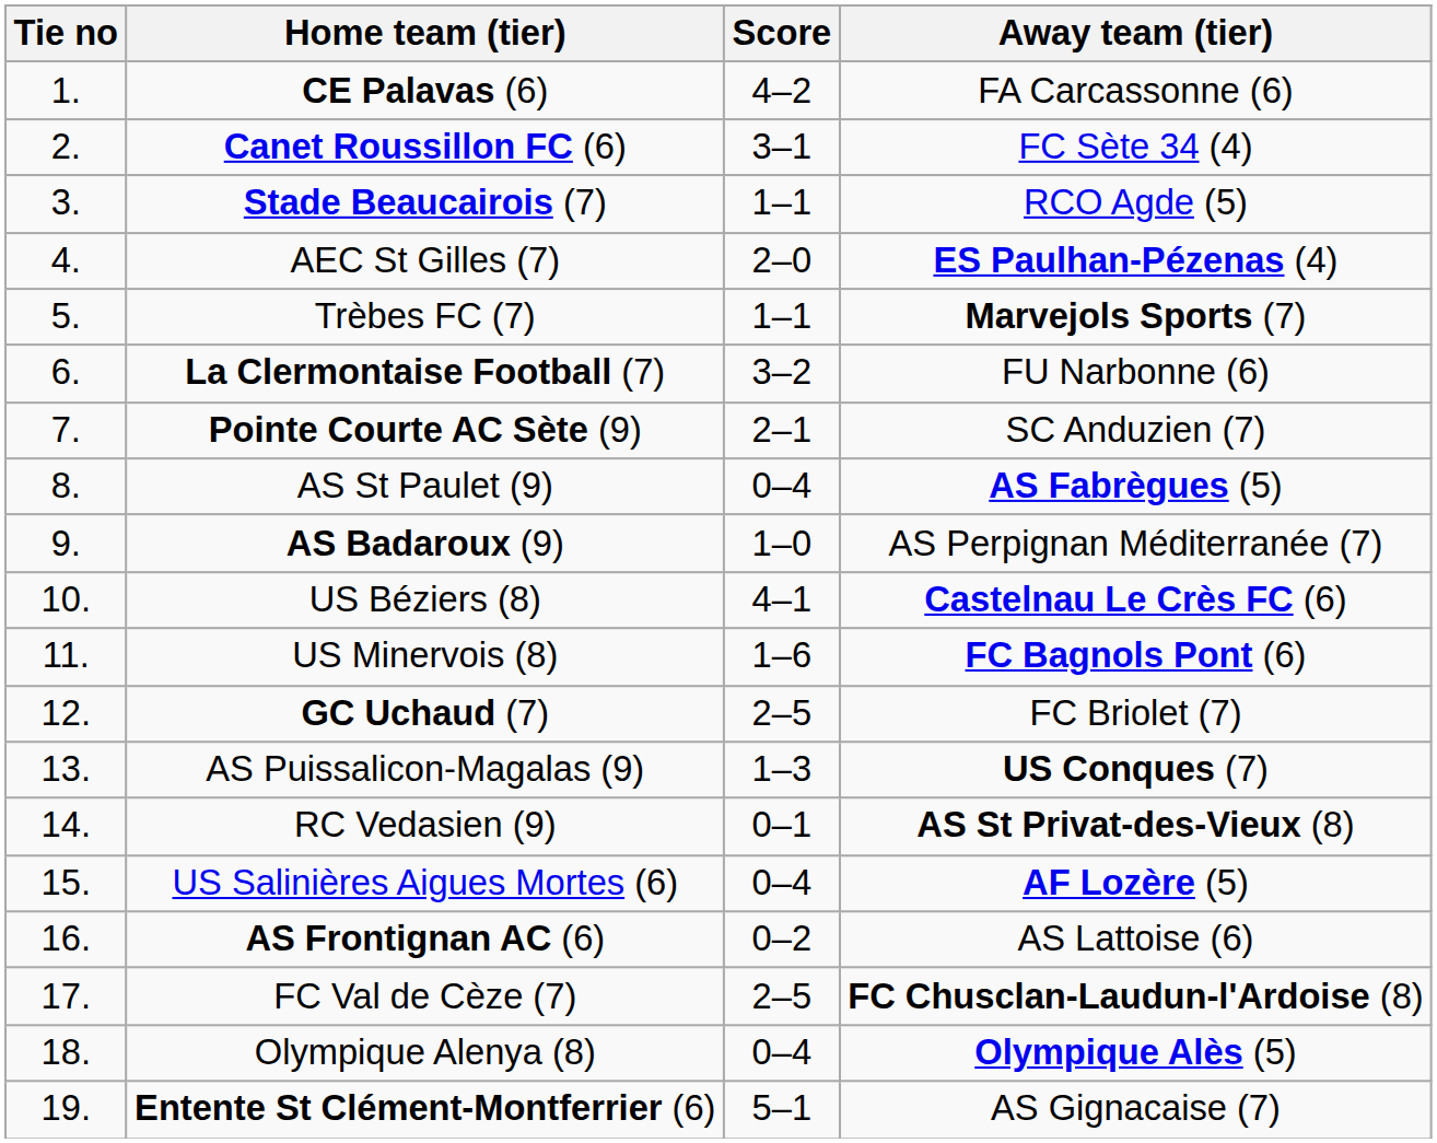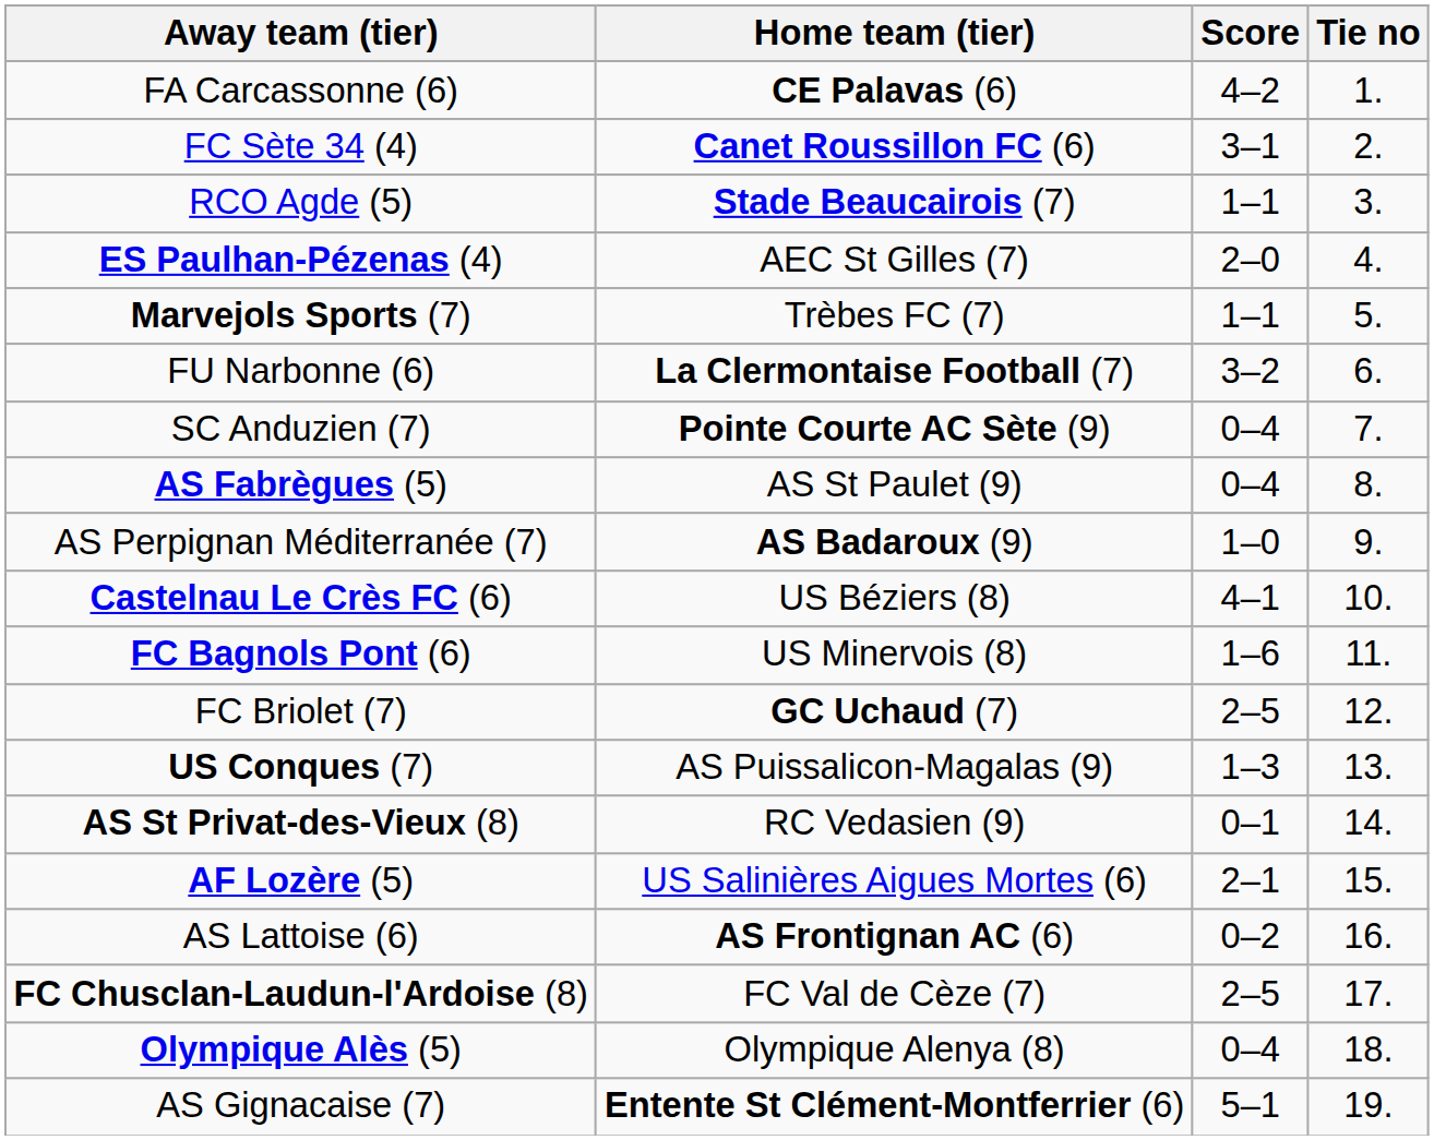 <table class="wikitable" style="text-align: center">
 <tr>
-<th>Tie no</th>
+<th>Away team (tier)</th>
 <th>Home team (tier)</th>
 <th>Score</th>
-<th>Away team (tier)</th>
+<th>Tie no</th>
 </tr>
 <tr>
-<td>1.</td>
+<td>FA Carcassonne (6)</td>
 <td><strong>CE Palavas</strong> (6)</td>
 <td>4–2</td>
-<td>FA Carcassonne (6)</td>
+<td>1.</td>
 </tr>
 <tr>
-<td>2.</td>
+<td><a href='#'>FC Sète 34</a> (4)</td>
 <td><strong><a href='#'>Canet Roussillon FC</a></strong> (6)</td>
 <td>3–1</td>
-<td><a href='#'>FC Sète 34</a> (4)</td>
+<td>2.</td>
 </tr>
 <tr>
-<td>3.</td>
+<td><a href='#'>RCO Agde</a> (5)</td>
 <td><strong><a href='#'>Stade Beaucairois</a></strong> (7)</td>
 <td>1–1 </td>
-<td><a href='#'>RCO Agde</a> (5)</td>
+<td>3.</td>
 </tr>
 <tr>
-<td>4.</td>
+<td><strong><a href='#'>ES Paulhan-Pézenas</a></strong> (4)</td>
 <td>AEC St Gilles (7)</td>
 <td>2–0</td>
-<td><strong><a href='#'>ES Paulhan-Pézenas</a></strong> (4)</td>
+<td>4.</td>
 </tr>
 <tr>
-<td>5.</td>
+<td><strong>Marvejols Sports</strong> (7)</td>
 <td>Trèbes FC (7)</td>
 <td>1–1 </td>
-<td><strong>Marvejols Sports</strong> (7)</td>
+<td>5.</td>
 </tr>
 <tr>
-<td>6.</td>
+<td>FU Narbonne (6)</td>
 <td><strong>La Clermontaise Football</strong> (7)</td>
 <td>3–2</td>
-<td>FU Narbonne (6)</td>
+<td>6.</td>
 </tr>
 <tr>
+<td>SC Anduzien (7)</td>
+<td><strong>Pointe Courte AC Sète</strong> (9)</td>
+<td>0–4</td>
 <td>7.</td>
-<td><strong>Pointe Courte AC Sète</strong> (9)</td>
-<td>2–1</td>
-<td>SC Anduzien (7)</td>
 </tr>
 <tr>
-<td>8.</td>
+<td><strong><a href='#'>AS Fabrègues</a></strong> (5)</td>
 <td>AS St Paulet (9)</td>
 <td>0–4</td>
-<td><strong><a href='#'>AS Fabrègues</a></strong> (5)</td>
+<td>8.</td>
 </tr>
 <tr>
-<td>9.</td>
+<td>AS Perpignan Méditerranée (7)</td>
 <td><strong>AS Badaroux</strong> (9)</td>
 <td>1–0</td>
-<td>AS Perpignan Méditerranée (7)</td>
+<td>9.</td>
 </tr>
 <tr>
-<td>10.</td>
+<td><strong><a href='#'>Castelnau Le Crès FC</a></strong> (6)</td>
 <td>US Béziers (8)</td>
 <td>4–1</td>
-<td><strong><a href='#'>Castelnau Le Crès FC</a></strong> (6)</td>
+<td>10.</td>
 </tr>
 <tr>
-<td>11.</td>
+<td><strong><a href='#'>FC Bagnols Pont</a></strong> (6)</td>
 <td>US Minervois (8)</td>
 <td>1–6</td>
-<td><strong><a href='#'>FC Bagnols Pont</a></strong> (6)</td>
+<td>11.</td>
 </tr>
 <tr>
-<td>12.</td>
+<td>FC Briolet (7)</td>
 <td><strong>GC Uchaud</strong> (7)</td>
 <td>2–5</td>
-<td>FC Briolet (7)</td>
+<td>12.</td>
 </tr>
 <tr>
-<td>13.</td>
+<td><strong>US Conques</strong> (7)</td>
 <td>AS Puissalicon-Magalas (9)</td>
 <td>1–3 </td>
-<td><strong>US Conques</strong> (7)</td>
+<td>13.</td>
 </tr>
 <tr>
-<td>14.</td>
+<td><strong>AS St Privat-des-Vieux</strong> (8)</td>
 <td>RC Vedasien (9)</td>
 <td>0–1</td>
-<td><strong>AS St Privat-des-Vieux</strong> (8)</td>
+<td>14.</td>
 </tr>
 <tr>
+<td><strong><a href='#'>AF Lozère</a></strong> (5)</td>
+<td><a href='#'>US Salinières Aigues Mortes</a> (6)</td>
+<td>2–1</td>
 <td>15.</td>
-<td><a href='#'>US Salinières Aigues Mortes</a> (6)</td>
-<td>0–4</td>
-<td><strong><a href='#'>AF Lozère</a></strong> (5)</td>
 </tr>
 <tr>
-<td>16.</td>
+<td>AS Lattoise (6)</td>
 <td><strong>AS Frontignan AC</strong> (6)</td>
 <td>0–2</td>
-<td>AS Lattoise (6)</td>
+<td>16.</td>
 </tr>
 <tr>
-<td>17.</td>
+<td><strong>FC Chusclan-Laudun-l'Ardoise</strong> (8)</td>
 <td>FC Val de Cèze (7)</td>
 <td>2–5</td>
-<td><strong>FC Chusclan-Laudun-l'Ardoise</strong> (8)</td>
+<td>17.</td>
 </tr>
 <tr>
-<td>18.</td>
+<td><strong><a href='#'>Olympique Alès</a></strong> (5)</td>
 <td>Olympique Alenya (8)</td>
 <td>0–4</td>
-<td><strong><a href='#'>Olympique Alès</a></strong> (5)</td>
+<td>18.</td>
 </tr>
 <tr>
-<td>19.</td>
+<td>AS Gignacaise (7)</td>
 <td><strong>Entente St Clément-Montferrier</strong> (6)</td>
 <td>5–1</td>
-<td>AS Gignacaise (7)</td>
+<td>19.</td>
 </tr>
 </table>
